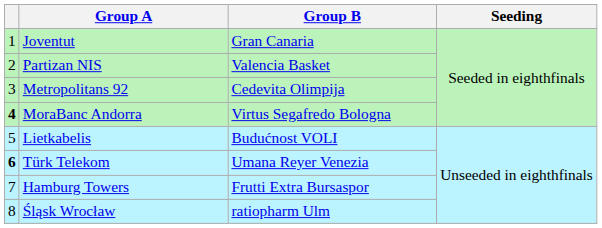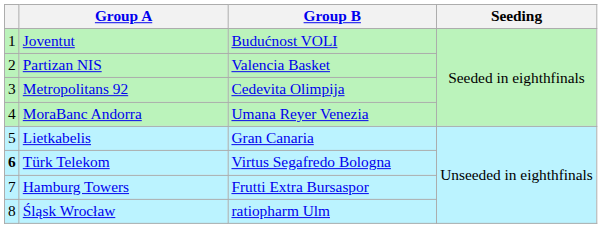 <table class="wikitable" style="white-space:nowrap">
 <tr>
 <th></th>
 <th style="width:210px"><a href='#'>Group A</a></th>
 <th style="width:210px"><a href='#'>Group B</a></th>
 <th>Seeding</th>
 </tr>
 <tr style="background-color:#BBF3BB;">
 <td style="text-align:center;">1</td>
 <td> <a href='#'>Joventut</a></td>
-<td> <a href='#'>Gran Canaria</a></td>
+<td> <a href='#'>Budućnost VOLI</a></td>
 <td rowspan="4" style="text-align:center;">Seeded in eighthfinals</td>
 </tr>
 <tr style="background-color:#BBF3BB;">
 <td style="text-align:center;">2</td>
 <td> <a href='#'>Partizan NIS</a></td>
 <td> <a href='#'>Valencia Basket</a></td>
 </tr>
 <tr style="background-color:#BBF3BB;">
 <td style="text-align:center;">3</td>
 <td> <a href='#'>Metropolitans 92</a></td>
 <td> <a href='#'>Cedevita Olimpija</a></td>
 </tr>
 <tr style="background-color:#BBF3BB;">
-<td style="text-align:center;"><strong>4</strong></td>
+<td style="text-align:center;">4</td>
 <td> <a href='#'>MoraBanc Andorra</a></td>
-<td> <a href='#'>Virtus Segafredo Bologna</a></td>
+<td> <a href='#'>Umana Reyer Venezia</a></td>
 </tr>
 <tr style="background-color:#BBF3FF;">
 <td style="text-align:center;">5</td>
 <td> <a href='#'>Lietkabelis</a></td>
-<td> <a href='#'>Budućnost VOLI</a></td>
+<td> <a href='#'>Gran Canaria</a></td>
 <td rowspan="4" style="text-align:center;">Unseeded in eighthfinals</td>
 </tr>
 <tr style="background-color:#BBF3FF;">
 <td style="text-align:center;"><strong>6</strong></td>
 <td> <a href='#'>Türk Telekom</a></td>
-<td> <a href='#'>Umana Reyer Venezia</a></td>
+<td> <a href='#'>Virtus Segafredo Bologna</a></td>
 </tr>
 <tr style="background-color:#BBF3FF;">
 <td style="text-align:center;">7</td>
 <td> <a href='#'>Hamburg Towers</a></td>
 <td> <a href='#'>Frutti Extra Bursaspor</a></td>
 </tr>
 <tr style="background-color:#BBF3FF;">
 <td style="text-align:center;">8</td>
 <td> <a href='#'>Śląsk Wrocław</a></td>
 <td> <a href='#'>ratiopharm Ulm</a></td>
 </tr>
 </table>
